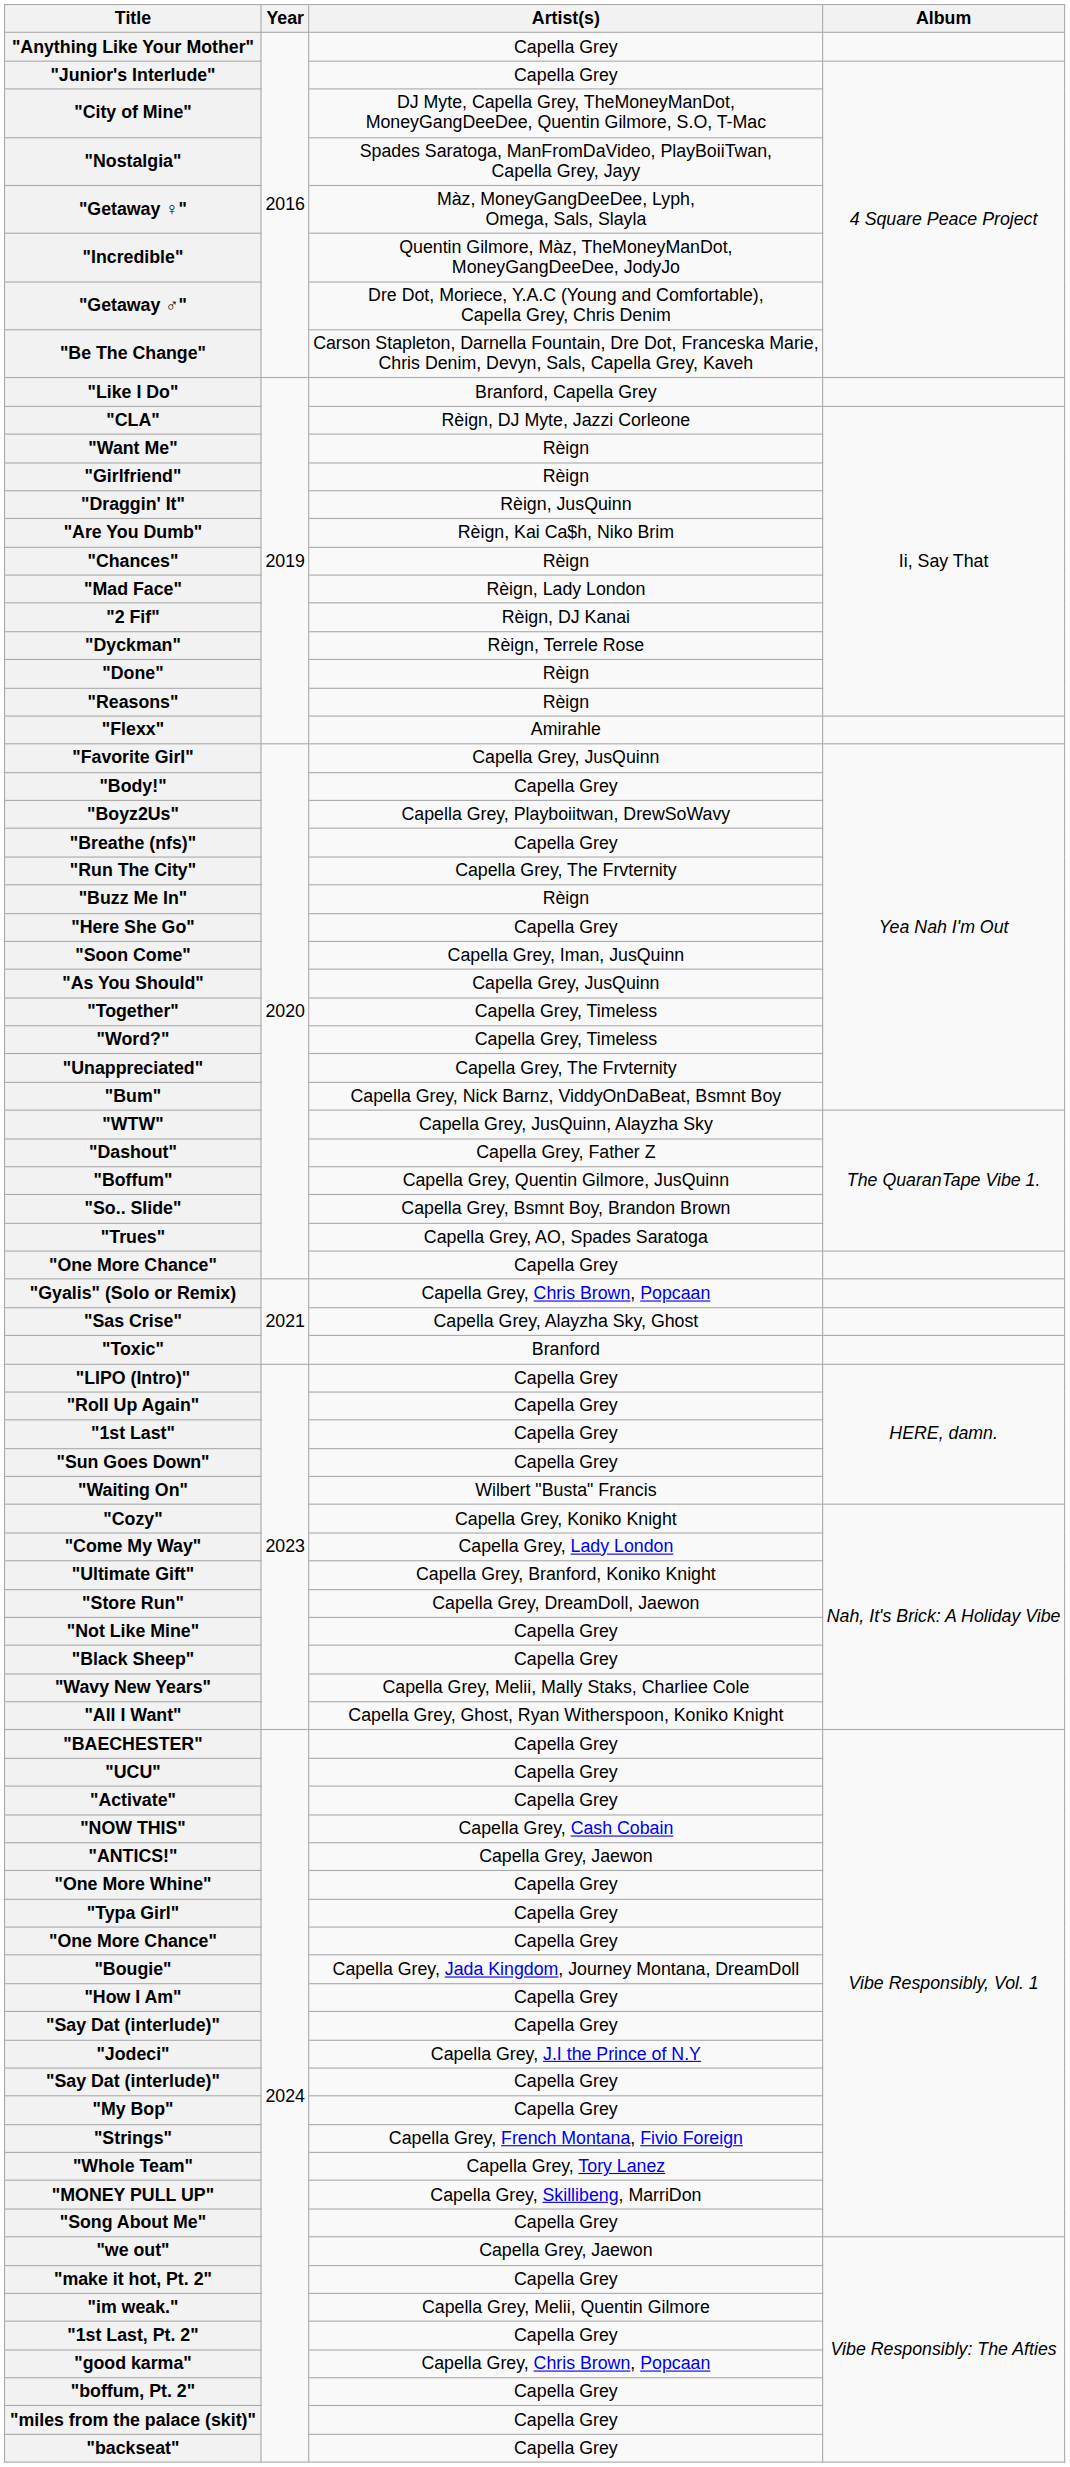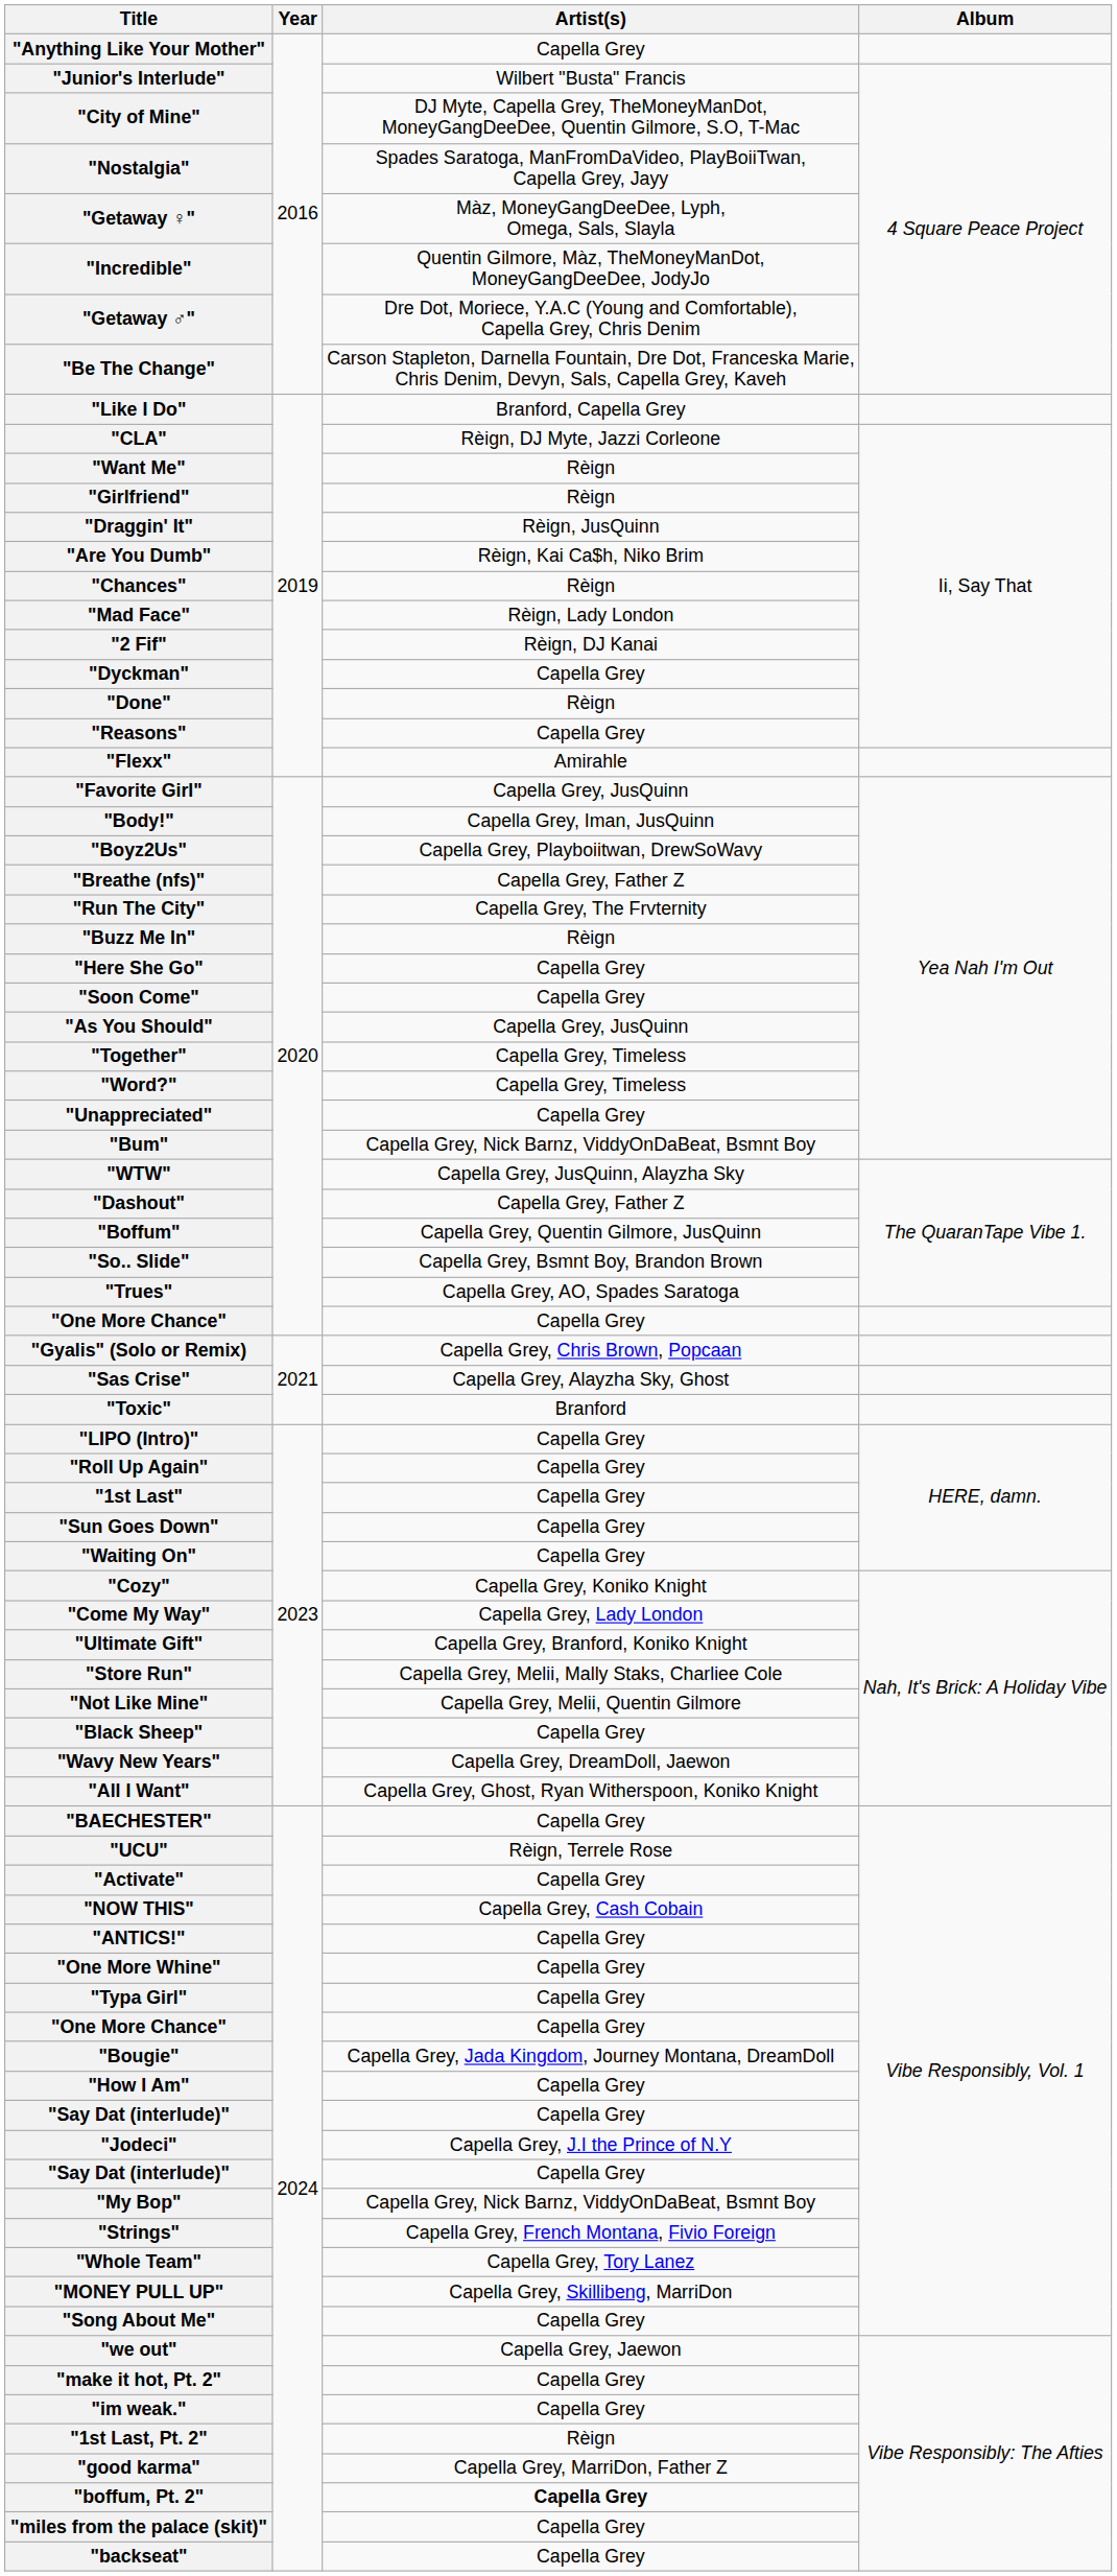 <table class="wikitable plainrowheaders" style="text-align:center;">
 <tr>
 <th scope="col" style="width:14em;">Title</th>
 <th scope="col">Year</th>
 <th scope="col">Artist(s)</th>
 <th scope="col">Album</th>
 </tr>
 <tr>
 <th scope="row">"Anything Like Your Mother"</th>
 <td rowspan="8">2016</td>
 <td>Capella Grey</td>
 <td></td>
 </tr>
 <tr>
 <th scope="row">"Junior's Interlude"</th>
-<td>Capella Grey</td>
+<td>Wilbert "Busta" Francis</td>
 <td rowspan="7"><em>4 Square Peace Project</em></td>
 </tr>
 <tr>
 <th scope="row">"City of Mine"</th>
 <td>DJ Myte, Capella Grey, TheMoneyManDot, <br>MoneyGangDeeDee, Quentin Gilmore, S.O, T-Mac</td>
 </tr>
 <tr>
 <th scope="row">"Nostalgia"</th>
 <td>Spades Saratoga, ManFromDaVideo, PlayBoiiTwan, <br>Capella Grey, Jayy</td>
 </tr>
 <tr>
 <th scope="row">"Getaway ♀"</th>
 <td>Màz, MoneyGangDeeDee, Lyph, <br>Omega, Sals, Slayla</td>
 </tr>
 <tr>
 <th scope="row">"Incredible"</th>
 <td>Quentin Gilmore, Màz, TheMoneyManDot, <br>MoneyGangDeeDee, JodyJo</td>
 </tr>
 <tr>
 <th scope="row">"Getaway ♂"</th>
 <td>Dre Dot, Moriece, Y.A.C (Young and Comfortable), <br>Capella Grey, Chris Denim</td>
 </tr>
 <tr>
 <th scope="row">"Be The Change"</th>
 <td>Carson Stapleton, Darnella Fountain, Dre Dot, Franceska Marie, <br>Chris Denim, Devyn, Sals, Capella Grey, Kaveh</td>
 </tr>
 <tr>
 <th scope="row">"Like I Do"</th>
 <td rowspan="13">2019</td>
 <td>Branford, Capella Grey</td>
 <td></td>
 </tr>
 <tr>
 <th scope="row">"CLA"</th>
 <td>Rèign, DJ Myte, Jazzi Corleone</td>
 <td rowspan="11">Ii, Say That</td>
 </tr>
 <tr>
 <th scope="row">"Want Me"</th>
 <td>Rèign</td>
 </tr>
 <tr>
 <th scope="row">"Girlfriend"</th>
 <td>Rèign</td>
 </tr>
 <tr>
 <th scope="row">"Draggin' It"</th>
 <td>Rèign, JusQuinn</td>
 </tr>
 <tr>
 <th scope="row">"Are You Dumb"</th>
 <td>Rèign, Kai Ca$h, Niko Brim</td>
 </tr>
 <tr>
 <th scope="row">"Chances"</th>
 <td>Rèign</td>
 </tr>
 <tr>
 <th scope="row">"Mad Face"</th>
 <td>Rèign, Lady London</td>
 </tr>
 <tr>
 <th scope="row">"2 Fif"</th>
 <td>Rèign, DJ Kanai</td>
 </tr>
 <tr>
 <th scope="row">"Dyckman"</th>
-<td>Rèign, Terrele Rose</td>
+<td>Capella Grey</td>
 </tr>
 <tr>
 <th scope="row">"Done"</th>
 <td>Rèign</td>
 </tr>
 <tr>
 <th scope="row">"Reasons"</th>
-<td>Rèign</td>
+<td>Capella Grey</td>
 </tr>
 <tr>
 <th scope="row">"Flexx"</th>
 <td>Amirahle</td>
 <td></td>
 </tr>
 <tr>
 <th scope="row">"Favorite Girl"</th>
 <td rowspan="19">2020</td>
 <td>Capella Grey, JusQuinn</td>
 <td rowspan="13"><em>Yea Nah I'm Out</em></td>
 </tr>
 <tr>
 <th scope="row">"Body!"</th>
-<td>Capella Grey</td>
+<td>Capella Grey, Iman, JusQuinn</td>
 </tr>
 <tr>
 <th scope="row">"Boyz2Us"</th>
 <td>Capella Grey, Playboiitwan, DrewSoWavy</td>
 </tr>
 <tr>
 <th scope="row">"Breathe (nfs)"</th>
-<td>Capella Grey</td>
+<td>Capella Grey, Father Z</td>
 </tr>
 <tr>
 <th scope="row">"Run The City"</th>
 <td>Capella Grey, The Frvternity</td>
 </tr>
 <tr>
 <th scope="row">"Buzz Me In"</th>
 <td>Rèign</td>
 </tr>
 <tr>
 <th scope="row">"Here She Go"</th>
 <td>Capella Grey</td>
 </tr>
 <tr>
 <th scope="row">"Soon Come"</th>
-<td>Capella Grey, Iman, JusQuinn</td>
+<td>Capella Grey</td>
 </tr>
 <tr>
 <th scope="row">"As You Should"</th>
 <td>Capella Grey, JusQuinn</td>
 </tr>
 <tr>
 <th scope="row">"Together"</th>
 <td>Capella Grey, Timeless</td>
 </tr>
 <tr>
 <th scope="row">"Word?"</th>
 <td>Capella Grey, Timeless</td>
 </tr>
 <tr>
 <th scope="row">"Unappreciated"</th>
-<td>Capella Grey, The Frvternity</td>
+<td>Capella Grey</td>
 </tr>
 <tr>
 <th scope="row">"Bum"</th>
 <td>Capella Grey, Nick Barnz, ViddyOnDaBeat, Bsmnt Boy</td>
 </tr>
 <tr>
 <th scope="row">"WTW"</th>
 <td>Capella Grey, JusQuinn, Alayzha Sky</td>
 <td rowspan="5"><em>The QuaranTape Vibe 1.</em></td>
 </tr>
 <tr>
 <th scope="row">"Dashout"</th>
 <td>Capella Grey, Father Z</td>
 </tr>
 <tr>
 <th scope="row">"Boffum"</th>
 <td>Capella Grey, Quentin Gilmore, JusQuinn</td>
 </tr>
 <tr>
 <th scope="row">"So.. Slide"</th>
 <td>Capella Grey, Bsmnt Boy, Brandon Brown</td>
 </tr>
 <tr>
 <th scope="row">"Trues"</th>
 <td>Capella Grey, AO, Spades Saratoga</td>
 </tr>
 <tr>
 <th scope="row">"One More Chance"</th>
 <td>Capella Grey</td>
 <td></td>
 </tr>
 <tr>
 <th scope="row">"Gyalis" (Solo or Remix)</th>
 <td rowspan="3">2021</td>
 <td>Capella Grey, <a href='#'>Chris Brown</a>, <a href='#'>Popcaan</a></td>
 <td></td>
 </tr>
 <tr>
 <th scope="row">"Sas Crise"</th>
 <td>Capella Grey, Alayzha Sky, Ghost</td>
 <td></td>
 </tr>
 <tr>
 <th scope="row">"Toxic"</th>
 <td>Branford</td>
 <td></td>
 </tr>
 <tr>
 <th scope="row">"LIPO (Intro)"</th>
 <td rowspan="13">2023</td>
 <td>Capella Grey</td>
 <td rowspan="5"><em>HERE, damn.</em></td>
 </tr>
 <tr>
 <th scope="row">"Roll Up Again"</th>
 <td>Capella Grey</td>
 </tr>
 <tr>
 <th scope="row">"1st Last"</th>
 <td>Capella Grey</td>
 </tr>
 <tr>
 <th scope="row">"Sun Goes Down"</th>
 <td>Capella Grey</td>
 </tr>
 <tr>
 <th scope="row">"Waiting On"</th>
-<td>Wilbert "Busta" Francis</td>
+<td>Capella Grey</td>
 </tr>
 <tr>
 <th scope="row">"Cozy"</th>
 <td>Capella Grey, Koniko Knight</td>
 <td rowspan="8"><em>Nah, It's Brick: A Holiday Vibe</em></td>
 </tr>
 <tr>
 <th scope="row">"Come My Way"</th>
 <td>Capella Grey, <a href='#'>Lady London</a></td>
 </tr>
 <tr>
 <th scope="row">"Ultimate Gift"</th>
 <td>Capella Grey, Branford, Koniko Knight</td>
 </tr>
 <tr>
 <th scope="row">"Store Run"</th>
-<td>Capella Grey, DreamDoll, Jaewon</td>
+<td>Capella Grey, Melii, Mally Staks, Charliee Cole</td>
 </tr>
 <tr>
 <th scope="row">"Not Like Mine"</th>
-<td>Capella Grey</td>
+<td>Capella Grey, Melii, Quentin Gilmore</td>
 </tr>
 <tr>
 <th scope="row">"Black Sheep"</th>
 <td>Capella Grey</td>
 </tr>
 <tr>
 <th scope="row">"Wavy New Years"</th>
-<td>Capella Grey, Melii, Mally Staks, Charliee Cole</td>
+<td>Capella Grey, DreamDoll, Jaewon</td>
 </tr>
 <tr>
 <th scope="row">"All I Want"</th>
 <td>Capella Grey, Ghost, Ryan Witherspoon, Koniko Knight</td>
 </tr>
 <tr>
 <th scope="row">"BAECHESTER"</th>
 <td rowspan="26">2024</td>
 <td>Capella Grey</td>
 <td rowspan="18"><em>Vibe Responsibly, Vol. 1</em></td>
 </tr>
 <tr>
 <th scope="row">"UCU"</th>
-<td>Capella Grey</td>
+<td>Rèign, Terrele Rose</td>
 </tr>
 <tr>
 <th scope="row">"Activate"</th>
 <td>Capella Grey</td>
 </tr>
 <tr>
 <th scope="row">"NOW THIS"</th>
 <td>Capella Grey, <a href='#'>Cash Cobain</a></td>
 </tr>
 <tr>
 <th scope="row">"ANTICS!"</th>
-<td>Capella Grey, Jaewon</td>
+<td>Capella Grey</td>
 </tr>
 <tr>
 <th scope="row">"One More Whine"</th>
 <td>Capella Grey</td>
 </tr>
 <tr>
 <th scope="row">"Typa Girl"</th>
 <td>Capella Grey</td>
 </tr>
 <tr>
 <th scope="row">"One More Chance"</th>
 <td>Capella Grey</td>
 </tr>
 <tr>
 <th scope="row">"Bougie"</th>
 <td>Capella Grey, <a href='#'>Jada Kingdom</a>, Journey Montana, DreamDoll</td>
 </tr>
 <tr>
 <th scope="row">"How I Am"</th>
 <td>Capella Grey</td>
 </tr>
 <tr>
 <th scope="row">"Say Dat (interlude)"</th>
 <td>Capella Grey</td>
 </tr>
 <tr>
 <th scope="row">"Jodeci"</th>
 <td>Capella Grey, <a href='#'>J.I the Prince of N.Y</a></td>
 </tr>
 <tr>
 <th scope="row">"Say Dat (interlude)"</th>
 <td>Capella Grey</td>
 </tr>
 <tr>
 <th scope="row">"My Bop"</th>
-<td>Capella Grey</td>
+<td>Capella Grey, Nick Barnz, ViddyOnDaBeat, Bsmnt Boy</td>
 </tr>
 <tr>
 <th scope="row">"Strings"</th>
 <td>Capella Grey, <a href='#'>French Montana</a>, <a href='#'>Fivio Foreign</a></td>
 </tr>
 <tr>
 <th scope="row">"Whole Team"</th>
 <td>Capella Grey, <a href='#'>Tory Lanez</a></td>
 </tr>
 <tr>
 <th scope="row">"MONEY PULL UP"</th>
 <td>Capella Grey, <a href='#'>Skillibeng</a>, MarriDon</td>
 </tr>
 <tr>
 <th scope="row">"Song About Me"</th>
 <td>Capella Grey</td>
 </tr>
 <tr>
 <th scope="row">"we out"</th>
 <td>Capella Grey, Jaewon</td>
 <td rowspan="8"><em>Vibe Responsibly: The Afties</em></td>
 </tr>
 <tr>
 <th scope="row">"make it hot, Pt. 2"</th>
 <td>Capella Grey</td>
 </tr>
 <tr>
 <th scope="row">"im weak."</th>
-<td>Capella Grey, Melii, Quentin Gilmore</td>
+<td>Capella Grey</td>
 </tr>
 <tr>
 <th scope="row">"1st Last, Pt. 2"</th>
-<td>Capella Grey</td>
+<td>Rèign</td>
 </tr>
 <tr>
 <th scope="row">"good karma"</th>
-<td>Capella Grey, <a href='#'>Chris Brown</a>, <a href='#'>Popcaan</a></td>
+<td>Capella Grey, MarriDon, Father Z</td>
 </tr>
 <tr>
 <th scope="row">"boffum, Pt. 2"</th>
-<td>Capella Grey</td>
+<td><strong>Capella Grey</strong></td>
 </tr>
 <tr>
 <th scope="row">"miles from the palace (skit)"</th>
 <td>Capella Grey</td>
 </tr>
 <tr>
 <th scope="row">"backseat"</th>
 <td>Capella Grey</td>
 </tr>
 </table>
